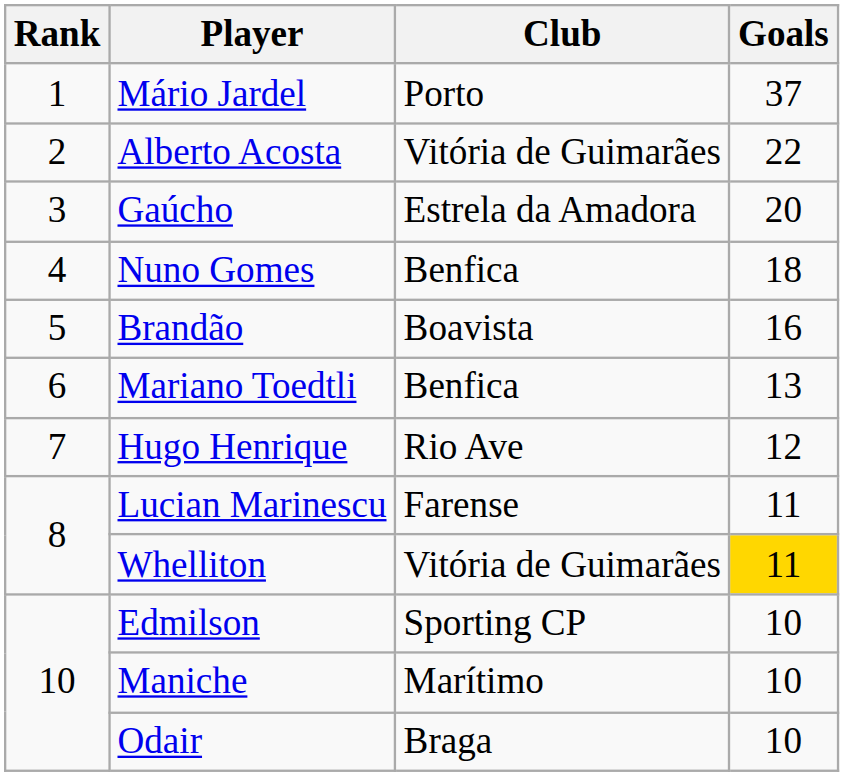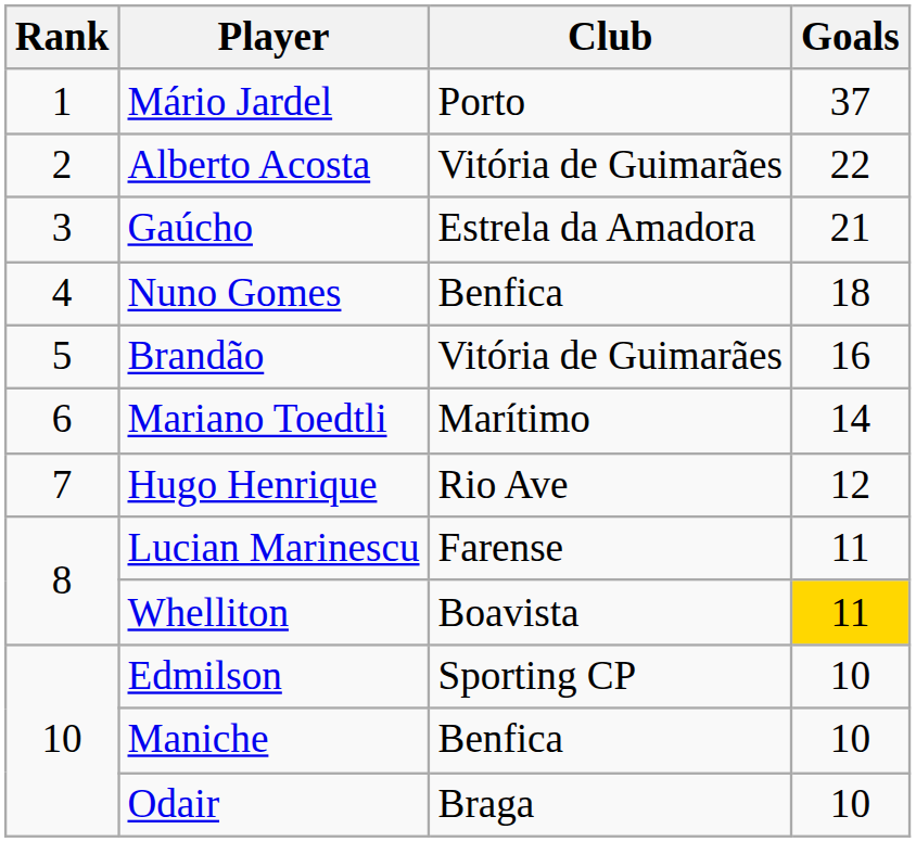 <table class="wikitable" style="text-align:center;">
 <tr>
 <th>Rank</th>
 <th>Player</th>
 <th>Club</th>
 <th>Goals</th>
 </tr>
 <tr>
 <td>1</td>
 <td align=left> <a href='#'>Mário Jardel</a></td>
 <td align=left>Porto</td>
 <td>37</td>
 </tr>
 <tr>
 <td>2</td>
 <td align=left> <a href='#'>Alberto Acosta</a></td>
 <td align=left>Vitória de Guimarães</td>
 <td>22</td>
 </tr>
 <tr>
 <td>3</td>
 <td align=left> <a href='#'>Gaúcho</a></td>
 <td align=left>Estrela da Amadora</td>
-<td>20</td>
+<td>21</td>
 </tr>
 <tr>
 <td>4</td>
 <td align=left> <a href='#'>Nuno Gomes</a></td>
 <td align=left>Benfica</td>
 <td>18</td>
 </tr>
 <tr>
 <td>5</td>
 <td align=left> <a href='#'>Brandão</a></td>
-<td align=left>Boavista</td>
+<td align=left>Vitória de Guimarães</td>
 <td>16</td>
 </tr>
 <tr>
 <td>6</td>
 <td align=left> <a href='#'>Mariano Toedtli</a></td>
-<td align=left>Benfica</td>
-<td>13</td>
+<td align=left>Marítimo</td>
+<td>14</td>
 </tr>
 <tr>
 <td>7</td>
 <td align=left> <a href='#'>Hugo Henrique</a></td>
 <td align=left>Rio Ave</td>
 <td>12</td>
 </tr>
 <tr>
 <td rowspan=2>8</td>
 <td align=left> <a href='#'>Lucian Marinescu</a></td>
 <td align=left>Farense</td>
 <td>11</td>
 </tr>
 <tr>
 <td align=left> <a href='#'>Whelliton</a></td>
-<td align=left>Vitória de Guimarães</td>
+<td align=left>Boavista</td>
 <td style="background: gold;">11</td>
 </tr>
 <tr>
 <td rowspan=3>10</td>
 <td align=left> <a href='#'>Edmilson</a></td>
 <td align=left>Sporting CP</td>
 <td>10</td>
 </tr>
 <tr>
 <td align=left> <a href='#'>Maniche</a></td>
-<td align=left>Marítimo</td>
+<td align=left>Benfica</td>
 <td>10</td>
 </tr>
 <tr>
 <td align=left> <a href='#'>Odair</a></td>
 <td align=left>Braga</td>
 <td>10</td>
 </tr>
 </table>
